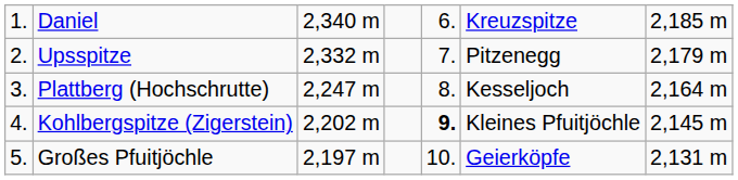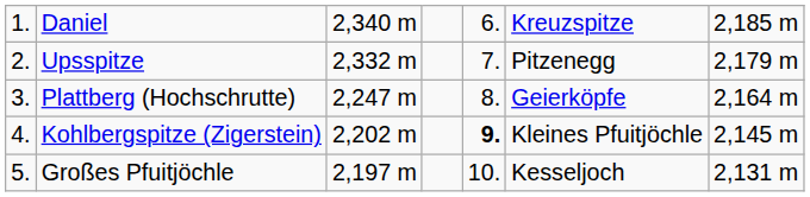 <table class="wikitable">
 <tr>
 <td align="right">1.</td>
 <td><a href='#'>Daniel</a></td>
 <td align="right">2,340 m</td>
 <td width="20"></td>
 <td align="right">6.</td>
 <td><a href='#'>Kreuzspitze</a></td>
 <td align="right">2,185 m</td>
 </tr>
 <tr>
 <td align="right">2.</td>
 <td><a href='#'>Upsspitze</a></td>
 <td align="right">2,332 m</td>
 <td width="10"></td>
 <td align="right">7.</td>
 <td>Pitzenegg</td>
 <td align="right">2,179 m</td>
 </tr>
 <tr>
 <td align="right">3.</td>
 <td><a href='#'>Plattberg</a> (Hochschrutte)</td>
 <td align="right">2,247 m</td>
 <td width="10"></td>
 <td align="right">8.</td>
-<td>Kesseljoch</td>
+<td><a href='#'>Geierköpfe</a></td>
 <td align="right">2,164 m</td>
 </tr>
 <tr>
 <td align="right">4.</td>
 <td><a href='#'>Kohlbergspitze (Zigerstein)</a></td>
 <td align="right">2,202 m</td>
 <td width="10"></td>
 <td align="right"><strong>9.</strong></td>
 <td>Kleines Pfuitjöchle</td>
 <td align="right">2,145 m</td>
 </tr>
 <tr>
 <td align="right">5.</td>
 <td>Großes Pfuitjöchle</td>
 <td align="right">2,197 m</td>
 <td width="10"></td>
 <td align="right">10.</td>
-<td><a href='#'>Geierköpfe</a></td>
+<td>Kesseljoch</td>
 <td align="right">2,131 m</td>
 </tr>
 </table>
